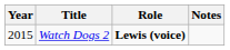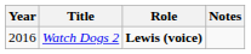 <table class="wikitable sortable">
 <tr>
 <th>Year</th>
 <th>Title</th>
 <th>Role</th>
 <th>Notes</th>
 </tr>
 <tr>
-<td>2015</td>
+<td>2016</td>
 <td><em><a href='#'>Watch Dogs 2</a></em></td>
 <td><strong>Lewis (voice)</strong></td>
 <td></td>
 </tr>
 </table>
